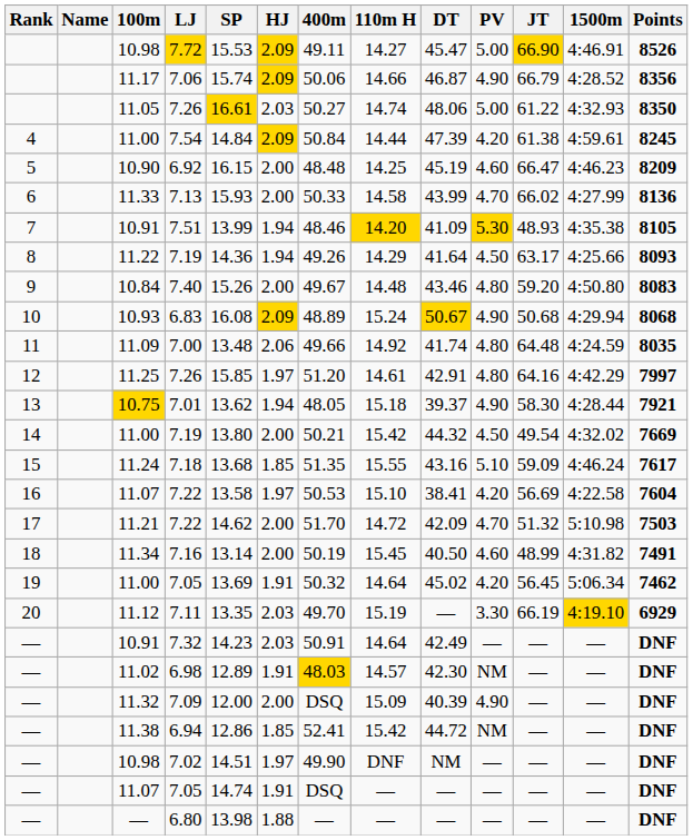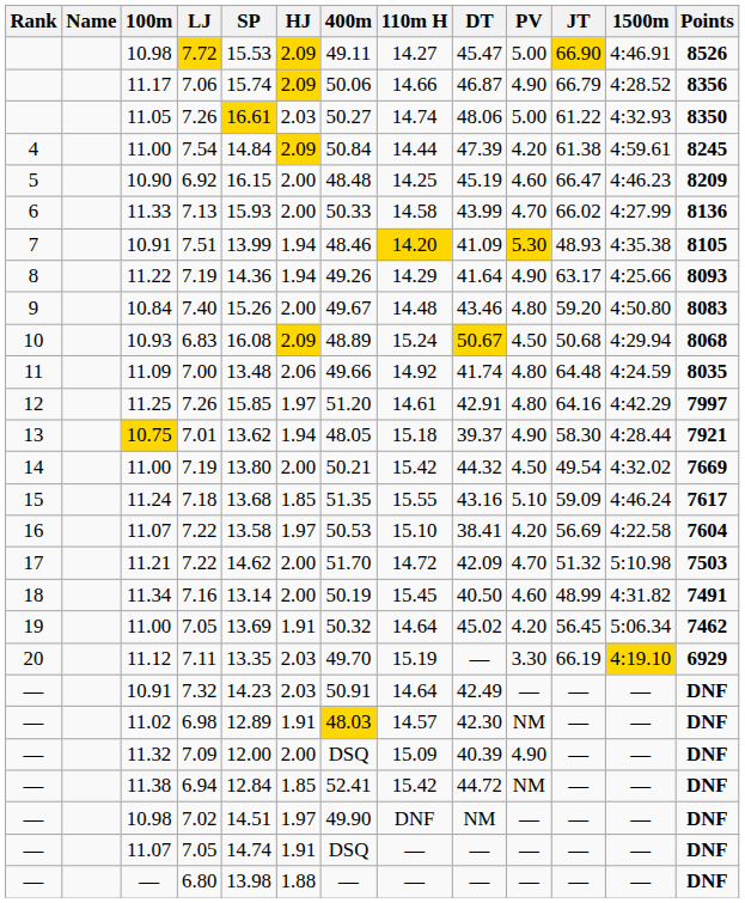 <table class="wikitable sortable" style="text-align:center">
 <tr>
 <th>Rank</th>
 <th>Name</th>
 <th>100m</th>
 <th>LJ</th>
 <th>SP</th>
 <th>HJ</th>
 <th>400m</th>
 <th>110m H</th>
 <th>DT</th>
 <th>PV</th>
 <th>JT</th>
 <th>1500m</th>
 <th>Points</th>
 </tr>
 <tr>
 <td></td>
 <td align=left></td>
 <td>10.98</td>
 <td bgcolor=gold>7.72</td>
 <td>15.53</td>
 <td bgcolor=gold>2.09</td>
 <td>49.11</td>
 <td>14.27</td>
 <td>45.47</td>
 <td>5.00</td>
 <td bgcolor=gold>66.90</td>
 <td>4:46.91</td>
 <td><strong>8526</strong></td>
 </tr>
 <tr>
 <td></td>
 <td align=left></td>
 <td>11.17</td>
 <td>7.06</td>
 <td>15.74</td>
 <td bgcolor=gold>2.09</td>
 <td>50.06</td>
 <td>14.66</td>
 <td>46.87</td>
 <td>4.90</td>
 <td>66.79</td>
 <td>4:28.52</td>
 <td><strong>8356</strong></td>
 </tr>
 <tr>
 <td></td>
 <td align=left></td>
 <td>11.05</td>
 <td>7.26</td>
 <td bgcolor=gold>16.61</td>
 <td>2.03</td>
 <td>50.27</td>
 <td>14.74</td>
 <td>48.06</td>
 <td>5.00</td>
 <td>61.22</td>
 <td>4:32.93</td>
 <td><strong>8350</strong></td>
 </tr>
 <tr>
 <td>4</td>
 <td align=left></td>
 <td>11.00</td>
 <td>7.54</td>
 <td>14.84</td>
 <td bgcolor=gold>2.09</td>
 <td>50.84</td>
 <td>14.44</td>
 <td>47.39</td>
 <td>4.20</td>
 <td>61.38</td>
 <td>4:59.61</td>
 <td><strong>8245</strong></td>
 </tr>
 <tr>
 <td>5</td>
 <td align=left></td>
 <td>10.90</td>
 <td>6.92</td>
 <td>16.15</td>
 <td>2.00</td>
 <td>48.48</td>
 <td>14.25</td>
 <td>45.19</td>
 <td>4.60</td>
 <td>66.47</td>
 <td>4:46.23</td>
 <td><strong>8209</strong></td>
 </tr>
 <tr>
 <td>6</td>
 <td align=left></td>
 <td>11.33</td>
 <td>7.13</td>
 <td>15.93</td>
 <td>2.00</td>
 <td>50.33</td>
 <td>14.58</td>
 <td>43.99</td>
 <td>4.70</td>
 <td>66.02</td>
 <td>4:27.99</td>
 <td><strong>8136</strong></td>
 </tr>
 <tr>
 <td>7</td>
 <td align=left></td>
 <td>10.91</td>
 <td>7.51</td>
 <td>13.99</td>
 <td>1.94</td>
 <td>48.46</td>
 <td bgcolor=gold>14.20</td>
 <td>41.09</td>
 <td bgcolor=gold>5.30</td>
 <td>48.93</td>
 <td>4:35.38</td>
 <td><strong>8105</strong></td>
 </tr>
 <tr>
 <td>8</td>
 <td align=left></td>
 <td>11.22</td>
 <td>7.19</td>
 <td>14.36</td>
 <td>1.94</td>
 <td>49.26</td>
 <td>14.29</td>
 <td>41.64</td>
-<td>4.50</td>
+<td>4.90</td>
 <td>63.17</td>
 <td>4:25.66</td>
 <td><strong>8093</strong></td>
 </tr>
 <tr>
 <td>9</td>
 <td align=left></td>
 <td>10.84</td>
 <td>7.40</td>
 <td>15.26</td>
 <td>2.00</td>
 <td>49.67</td>
 <td>14.48</td>
 <td>43.46</td>
 <td>4.80</td>
 <td>59.20</td>
 <td>4:50.80</td>
 <td><strong>8083</strong></td>
 </tr>
 <tr>
 <td>10</td>
 <td align=left></td>
 <td>10.93</td>
 <td>6.83</td>
 <td>16.08</td>
 <td bgcolor=gold>2.09</td>
 <td>48.89</td>
 <td>15.24</td>
 <td bgcolor=gold>50.67</td>
-<td>4.90</td>
+<td>4.50</td>
 <td>50.68</td>
 <td>4:29.94</td>
 <td><strong>8068</strong></td>
 </tr>
 <tr>
 <td>11</td>
 <td align=left></td>
 <td>11.09</td>
 <td>7.00</td>
 <td>13.48</td>
 <td>2.06</td>
 <td>49.66</td>
 <td>14.92</td>
 <td>41.74</td>
 <td>4.80</td>
 <td>64.48</td>
 <td>4:24.59</td>
 <td><strong>8035</strong></td>
 </tr>
 <tr>
 <td>12</td>
 <td align=left></td>
 <td>11.25</td>
 <td>7.26</td>
 <td>15.85</td>
 <td>1.97</td>
 <td>51.20</td>
 <td>14.61</td>
 <td>42.91</td>
 <td>4.80</td>
 <td>64.16</td>
 <td>4:42.29</td>
 <td><strong>7997</strong></td>
 </tr>
 <tr>
 <td>13</td>
 <td align=left></td>
 <td bgcolor=gold>10.75</td>
 <td>7.01</td>
 <td>13.62</td>
 <td>1.94</td>
 <td>48.05</td>
 <td>15.18</td>
 <td>39.37</td>
 <td>4.90</td>
 <td>58.30</td>
 <td>4:28.44</td>
 <td><strong>7921</strong></td>
 </tr>
 <tr>
 <td>14</td>
 <td align=left></td>
 <td>11.00</td>
 <td>7.19</td>
 <td>13.80</td>
 <td>2.00</td>
 <td>50.21</td>
 <td>15.42</td>
 <td>44.32</td>
 <td>4.50</td>
 <td>49.54</td>
 <td>4:32.02</td>
 <td><strong>7669</strong></td>
 </tr>
 <tr>
 <td>15</td>
 <td align=left></td>
 <td>11.24</td>
 <td>7.18</td>
 <td>13.68</td>
 <td>1.85</td>
 <td>51.35</td>
 <td>15.55</td>
 <td>43.16</td>
 <td>5.10</td>
 <td>59.09</td>
 <td>4:46.24</td>
 <td><strong>7617</strong></td>
 </tr>
 <tr>
 <td>16</td>
 <td align=left></td>
 <td>11.07</td>
 <td>7.22</td>
 <td>13.58</td>
 <td>1.97</td>
 <td>50.53</td>
 <td>15.10</td>
 <td>38.41</td>
 <td>4.20</td>
 <td>56.69</td>
 <td>4:22.58</td>
 <td><strong>7604</strong></td>
 </tr>
 <tr>
 <td>17</td>
 <td align=left></td>
 <td>11.21</td>
 <td>7.22</td>
 <td>14.62</td>
 <td>2.00</td>
 <td>51.70</td>
 <td>14.72</td>
 <td>42.09</td>
 <td>4.70</td>
 <td>51.32</td>
 <td>5:10.98</td>
 <td><strong>7503</strong></td>
 </tr>
 <tr>
 <td>18</td>
 <td align=left></td>
 <td>11.34</td>
 <td>7.16</td>
 <td>13.14</td>
 <td>2.00</td>
 <td>50.19</td>
 <td>15.45</td>
 <td>40.50</td>
 <td>4.60</td>
 <td>48.99</td>
 <td>4:31.82</td>
 <td><strong>7491</strong></td>
 </tr>
 <tr>
 <td>19</td>
 <td align=left></td>
 <td>11.00</td>
 <td>7.05</td>
 <td>13.69</td>
 <td>1.91</td>
 <td>50.32</td>
 <td>14.64</td>
 <td>45.02</td>
 <td>4.20</td>
 <td>56.45</td>
 <td>5:06.34</td>
 <td><strong>7462</strong></td>
 </tr>
 <tr>
 <td>20</td>
 <td align=left></td>
 <td>11.12</td>
 <td>7.11</td>
 <td>13.35</td>
 <td>2.03</td>
 <td>49.70</td>
 <td>15.19</td>
 <td>—</td>
 <td>3.30</td>
 <td>66.19</td>
 <td bgcolor=gold>4:19.10</td>
 <td><strong>6929</strong></td>
 </tr>
 <tr>
 <td>—</td>
 <td align=left></td>
 <td>10.91</td>
 <td>7.32</td>
 <td>14.23</td>
 <td>2.03</td>
 <td>50.91</td>
 <td>14.64</td>
 <td>42.49</td>
 <td>—</td>
 <td>—</td>
 <td>—</td>
 <td><strong>DNF</strong></td>
 </tr>
 <tr>
 <td>—</td>
 <td align=left></td>
 <td>11.02</td>
 <td>6.98</td>
 <td>12.89</td>
 <td>1.91</td>
 <td bgcolor=gold>48.03</td>
 <td>14.57</td>
 <td>42.30</td>
 <td>NM</td>
 <td>—</td>
 <td>—</td>
 <td><strong>DNF</strong></td>
 </tr>
 <tr>
 <td>—</td>
 <td align=left></td>
 <td>11.32</td>
 <td>7.09</td>
 <td>12.00</td>
 <td>2.00</td>
 <td>DSQ</td>
 <td>15.09</td>
 <td>40.39</td>
 <td>4.90</td>
 <td>—</td>
 <td>—</td>
 <td><strong>DNF</strong></td>
 </tr>
 <tr>
 <td>—</td>
 <td align=left></td>
 <td>11.38</td>
 <td>6.94</td>
-<td>12.86</td>
+<td>12.84</td>
 <td>1.85</td>
 <td>52.41</td>
 <td>15.42</td>
 <td>44.72</td>
 <td>NM</td>
 <td>—</td>
 <td>—</td>
 <td><strong>DNF</strong></td>
 </tr>
 <tr>
 <td>—</td>
 <td align=left></td>
 <td>10.98</td>
 <td>7.02</td>
 <td>14.51</td>
 <td>1.97</td>
 <td>49.90</td>
 <td>DNF</td>
 <td>NM</td>
 <td>—</td>
 <td>—</td>
 <td>—</td>
 <td><strong>DNF</strong></td>
 </tr>
 <tr>
 <td>—</td>
 <td align=left></td>
 <td>11.07</td>
 <td>7.05</td>
 <td>14.74</td>
 <td>1.91</td>
 <td>DSQ</td>
 <td>—</td>
 <td>—</td>
 <td>—</td>
 <td>—</td>
 <td>—</td>
 <td><strong>DNF</strong></td>
 </tr>
 <tr>
 <td>—</td>
 <td align=left></td>
 <td>—</td>
 <td>6.80</td>
 <td>13.98</td>
 <td>1.88</td>
 <td>—</td>
 <td>—</td>
 <td>—</td>
 <td>—</td>
 <td>—</td>
 <td>—</td>
 <td><strong>DNF</strong></td>
 </tr>
 </table>
